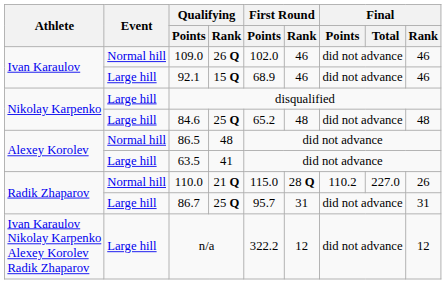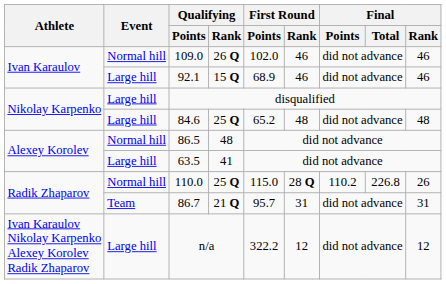 <table class="wikitable" style="font-size:90%">
 <tr>
 <th rowspan="2">Athlete</th>
 <th rowspan="2">Event</th>
 <th colspan="2">Qualifying</th>
 <th colspan="2">First Round</th>
 <th colspan="3">Final</th>
 </tr>
 <tr>
 <th>Points</th>
 <th>Rank</th>
 <th>Points</th>
 <th>Rank</th>
 <th>Points</th>
 <th>Total</th>
 <th>Rank</th>
 </tr>
 <tr>
 <td rowspan=2><a href='#'>Ivan Karaulov</a></td>
 <td><a href='#'>Normal hill</a></td>
 <td align="center">109.0</td>
 <td align="center">26 <strong>Q</strong></td>
 <td align="center">102.0</td>
 <td align="center">46</td>
 <td colspan=2 align="center">did not advance</td>
 <td align="center">46</td>
 </tr>
 <tr>
 <td><a href='#'>Large hill</a></td>
 <td align="center">92.1</td>
 <td align="center">15 <strong>Q</strong></td>
 <td align="center">68.9</td>
 <td align="center">46</td>
 <td colspan=2 align="center">did not advance</td>
 <td align="center">46</td>
 </tr>
 <tr>
 <td rowspan=2><a href='#'>Nikolay Karpenko</a></td>
 <td><a href='#'>Large hill</a></td>
 <td colspan=7 align="center">disqualified</td>
 </tr>
 <tr>
 <td><a href='#'>Large hill</a></td>
 <td align="center">84.6</td>
 <td align="center">25 <strong>Q</strong></td>
 <td align="center">65.2</td>
 <td align="center">48</td>
 <td colspan=2 align="center">did not advance</td>
 <td align="center">48</td>
 </tr>
 <tr>
 <td rowspan=2><a href='#'>Alexey Korolev</a></td>
 <td><a href='#'>Normal hill</a></td>
 <td align="center">86.5</td>
 <td align="center">48</td>
 <td colspan=5 align="center">did not advance</td>
 </tr>
 <tr>
 <td><a href='#'>Large hill</a></td>
 <td align="center">63.5</td>
 <td align="center">41</td>
 <td colspan=5 align="center">did not advance</td>
 </tr>
 <tr>
 <td rowspan=2><a href='#'>Radik Zhaparov</a></td>
 <td><a href='#'>Normal hill</a></td>
 <td align="center">110.0</td>
-<td align="center">21 <strong>Q</strong></td>
+<td align="center">25 <strong>Q</strong></td>
 <td align="center">115.0</td>
 <td align="center">28 <strong>Q</strong></td>
 <td align="center">110.2</td>
-<td align="center">227.0</td>
+<td align="center">226.8</td>
 <td align="center">26</td>
 </tr>
 <tr>
-<td><a href='#'>Large hill</a></td>
+<td><a href='#'>Team</a></td>
 <td align="center">86.7</td>
-<td align="center">25 <strong>Q</strong></td>
+<td align="center">21 <strong>Q</strong></td>
 <td align="center">95.7</td>
 <td align="center">31</td>
 <td colspan=2 align="center">did not advance</td>
 <td align="center">31</td>
 </tr>
 <tr>
 <td><a href='#'>Ivan Karaulov</a><br><a href='#'>Nikolay Karpenko</a><br><a href='#'>Alexey Korolev</a><br><a href='#'>Radik Zhaparov</a></td>
 <td><a href='#'>Large hill</a></td>
 <td colspan=2 align="center">n/a</td>
 <td align="center">322.2</td>
 <td align="center">12</td>
 <td colspan=2 align="center">did not advance</td>
 <td align="center">12</td>
 </tr>
 </table>
